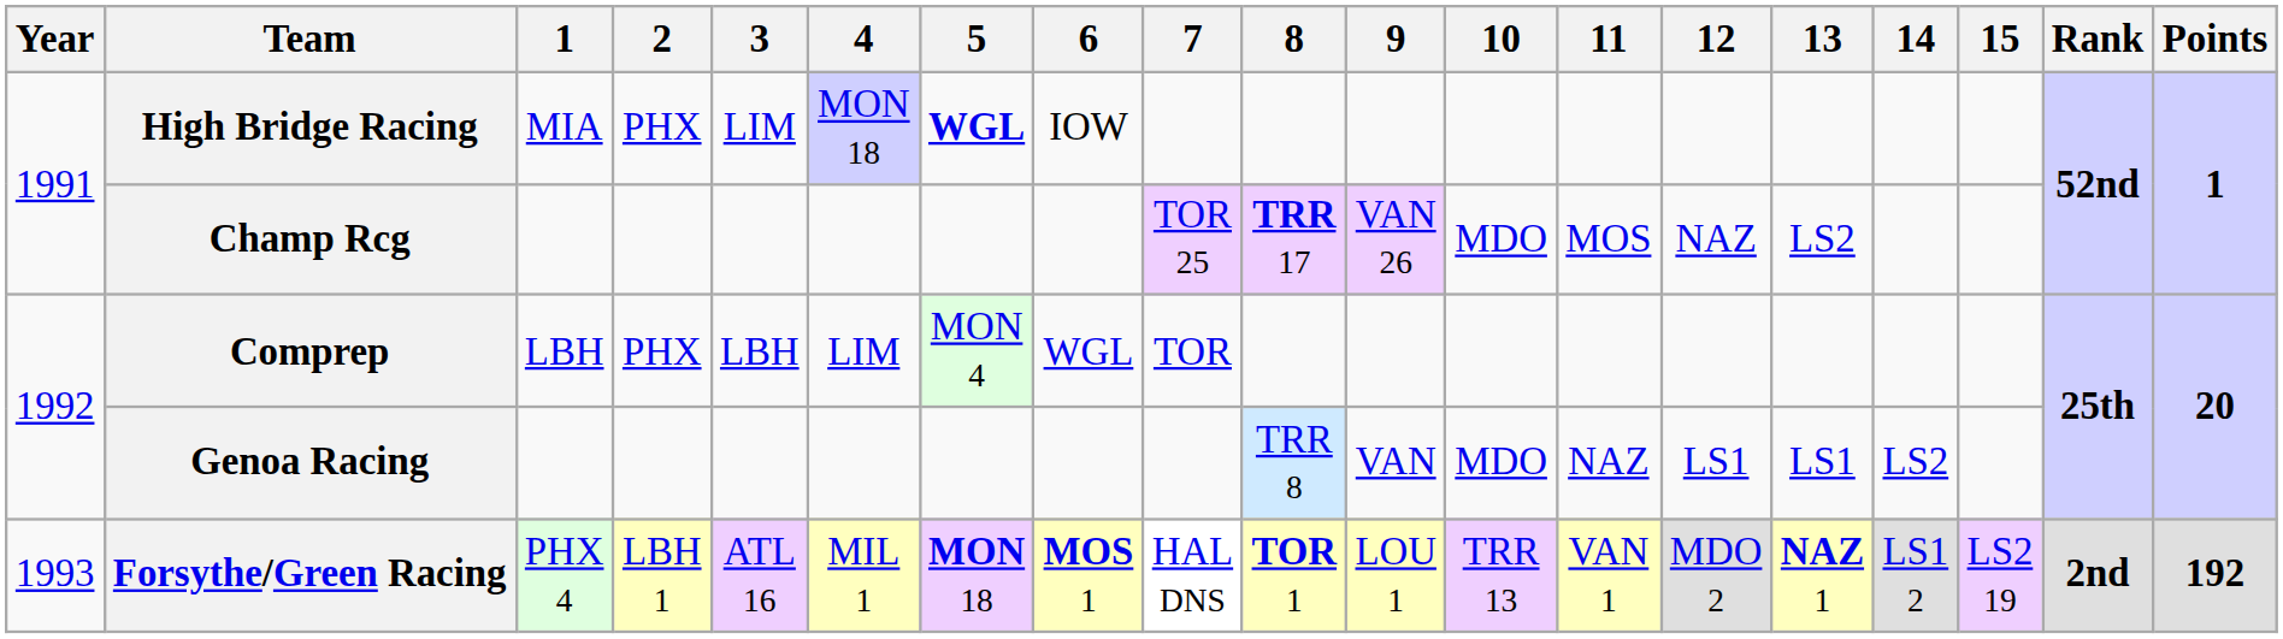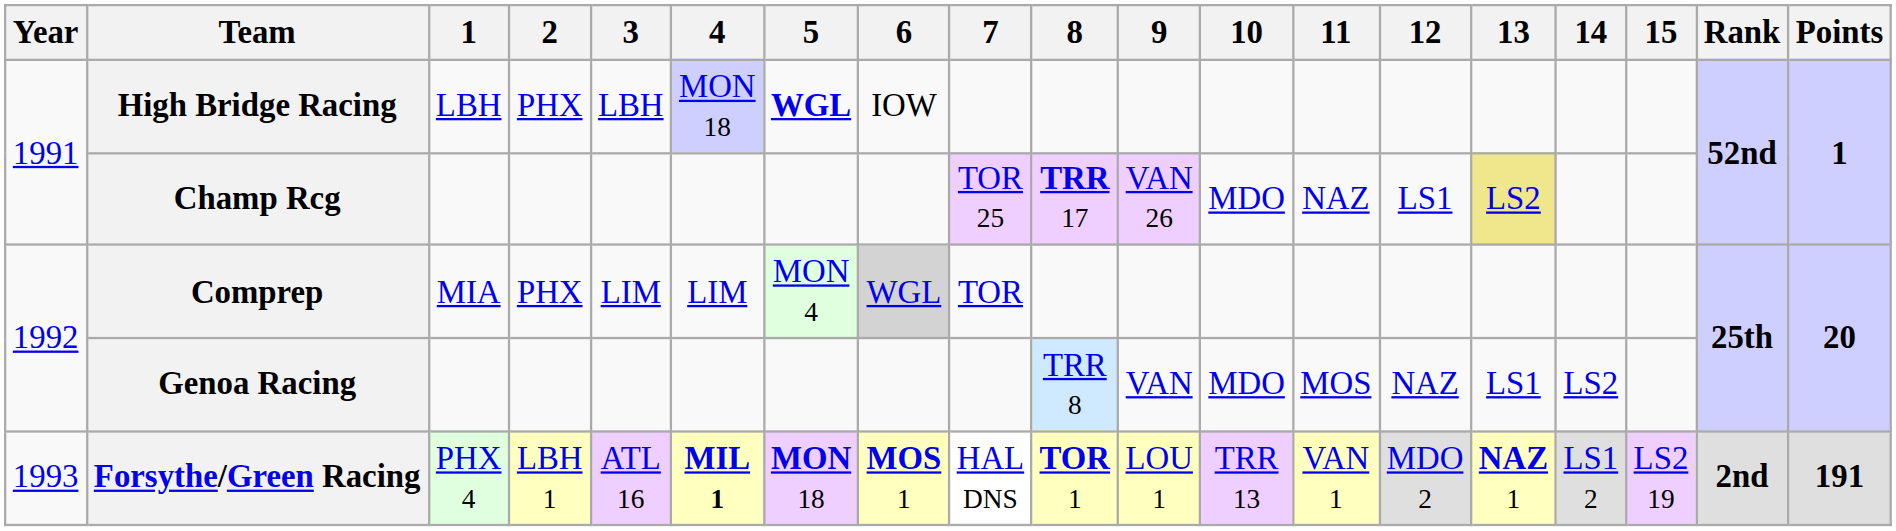 <table class="wikitable" style="text-align:center; font-size:90%">
 <tr>
 <th>Year</th>
 <th>Team</th>
 <th>1</th>
 <th>2</th>
 <th>3</th>
 <th>4</th>
 <th>5</th>
 <th>6</th>
 <th>7</th>
 <th>8</th>
 <th>9</th>
 <th>10</th>
 <th>11</th>
 <th>12</th>
 <th>13</th>
 <th>14</th>
 <th>15</th>
 <th>Rank</th>
 <th>Points</th>
 </tr>
 <tr>
 <td rowspan=2><a href='#'>1991</a></td>
 <th>High Bridge Racing</th>
-<td><a href='#'>MIA</a></td>
+<td><a href='#'>LBH</a></td>
 <td><a href='#'>PHX</a></td>
-<td><a href='#'>LIM</a></td>
+<td><a href='#'>LBH</a></td>
 <td style="background:#CFCFFF;"><a href='#'>MON</a><br><small>18</small></td>
 <td><strong><a href='#'>WGL</a></strong></td>
 <td>IOW</td>
 <td></td>
 <td></td>
 <td></td>
 <td></td>
 <td></td>
 <td></td>
 <td></td>
 <td></td>
 <td></td>
 <td rowspan=2 style="background:#CFCFFF;"><strong>52nd</strong></td>
 <td rowspan=2 style="background:#CFCFFF;"><strong>1</strong></td>
 </tr>
 <tr>
 <th>Champ Rcg</th>
 <td></td>
 <td></td>
 <td></td>
 <td></td>
 <td></td>
 <td></td>
 <td style="background:#EFCFFF;"><a href='#'>TOR</a><br><small>25</small></td>
 <td style="background:#EFCFFF;"><strong><a href='#'>TRR</a></strong><br><small>17</small></td>
 <td style="background:#EFCFFF;"><a href='#'>VAN</a><br><small>26</small></td>
 <td><a href='#'>MDO</a></td>
-<td><a href='#'>MOS</a></td>
 <td><a href='#'>NAZ</a></td>
-<td><a href='#'>LS2</a></td>
+<td><a href='#'>LS1</a></td>
+<td style="background: khaki;"><a href='#'>LS2</a></td>
 <td></td>
 <td></td>
 </tr>
 <tr>
 <td rowspan=2><a href='#'>1992</a></td>
 <th>Comprep</th>
-<td><a href='#'>LBH</a></td>
+<td><a href='#'>MIA</a></td>
 <td><a href='#'>PHX</a></td>
-<td><a href='#'>LBH</a></td>
+<td><a href='#'>LIM</a></td>
 <td><a href='#'>LIM</a></td>
 <td style="background:#DFFFDF;"><a href='#'>MON</a><br><small>4</small></td>
-<td><a href='#'>WGL</a></td>
+<td style="background: lightgrey;"><a href='#'>WGL</a></td>
 <td><a href='#'>TOR</a></td>
 <td></td>
 <td></td>
 <td></td>
 <td></td>
 <td></td>
 <td></td>
 <td></td>
 <td></td>
 <td rowspan=2 style="background:#CFCFFF;"><strong>25th</strong></td>
 <td rowspan=2 style="background:#CFCFFF;"><strong>20</strong></td>
 </tr>
 <tr>
 <th>Genoa Racing</th>
 <td></td>
 <td></td>
 <td></td>
 <td></td>
 <td></td>
 <td></td>
 <td></td>
 <td style="background:#CFEAFF;"><a href='#'>TRR</a><br><small>8</small></td>
 <td><a href='#'>VAN</a></td>
 <td><a href='#'>MDO</a></td>
+<td><a href='#'>MOS</a></td>
 <td><a href='#'>NAZ</a></td>
-<td><a href='#'>LS1</a></td>
 <td><a href='#'>LS1</a></td>
 <td><a href='#'>LS2</a></td>
 <td></td>
 </tr>
 <tr>
 <td><a href='#'>1993</a></td>
 <th><a href='#'>Forsythe</a>/<a href='#'>Green</a> Racing</th>
 <td style="background:#DFFFDF;"><a href='#'>PHX</a><br><small>4</small></td>
 <td style="background:#FFFFBF;"><a href='#'>LBH</a><br><small>1</small></td>
 <td style="background:#EFCFFF;"><a href='#'>ATL</a><br><small>16</small></td>
-<td style="background:#FFFFBF;"><a href='#'>MIL</a><br><small>1</small></td>
+<td style="background:#FFFFBF;"><strong><a href='#'>MIL</a><br><small>1</small></strong></td>
 <td style="background:#EFCFFF;"><strong><a href='#'>MON</a></strong><br><small>18</small></td>
 <td style="background:#FFFFBF;"><strong><a href='#'>MOS</a></strong><br><small>1</small></td>
 <td style="background:#FFFFFF;"><a href='#'>HAL</a><br><small>DNS</small></td>
 <td style="background:#FFFFBF;"><strong><a href='#'>TOR</a></strong><br><small>1</small></td>
 <td style="background:#FFFFBF;"><a href='#'>LOU</a><br><small>1</small></td>
 <td style="background:#EFCFFF;"><a href='#'>TRR</a><br><small>13</small></td>
 <td style="background:#FFFFBF;"><a href='#'>VAN</a><br><small>1</small></td>
 <td style="background:#DFDFDF;"><a href='#'>MDO</a><br><small>2</small></td>
 <td style="background:#FFFFBF;"><strong><a href='#'>NAZ</a></strong><br><small>1</small></td>
 <td style="background:#DFDFDF;"><a href='#'>LS1</a><br><small>2</small></td>
 <td style="background:#EFCFFF;"><a href='#'>LS2</a><br><small>19</small></td>
 <td style="background:#DFDFDF;"><strong>2nd</strong></td>
-<td style="background:#DFDFDF;"><strong>192</strong></td>
+<td style="background:#DFDFDF;"><strong>191</strong></td>
 </tr>
 </table>
